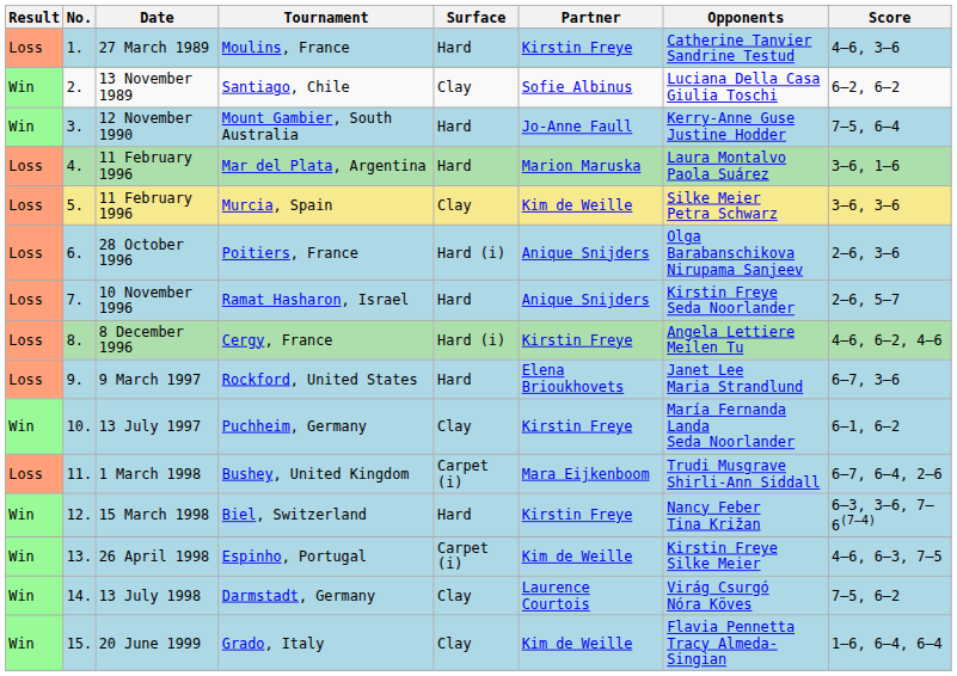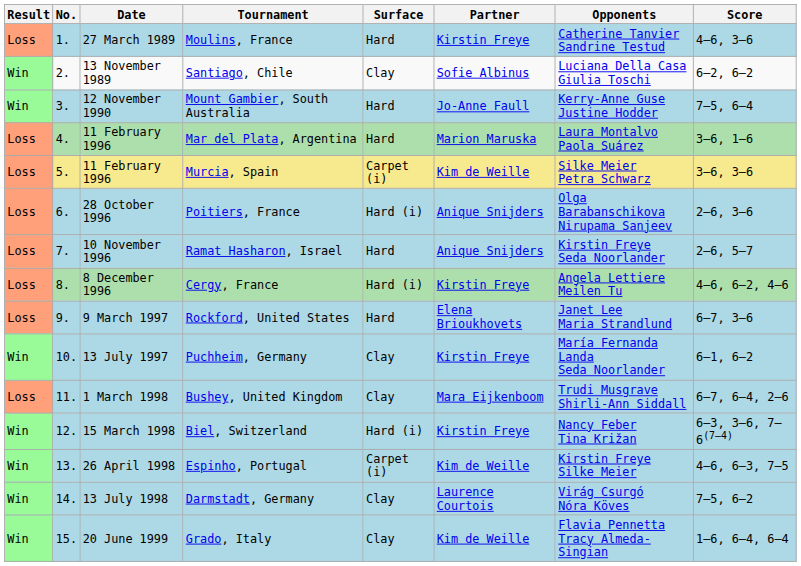 <table class="sortable wikitable">
 <tr>
 <th>Result</th>
 <th>No.</th>
 <th>Date</th>
 <th>Tournament</th>
 <th>Surface</th>
 <th>Partner</th>
 <th>Opponents</th>
 <th>Score</th>
 </tr>
 <tr style="background:lightblue;">
 <td style="background:#ffa07a;">Loss</td>
 <td>1.</td>
 <td>27 March 1989</td>
 <td><a href='#'>Moulins</a>, France</td>
 <td>Hard</td>
 <td> <a href='#'>Kirstin Freye</a></td>
 <td> <a href='#'>Catherine Tanvier</a> <br>  <a href='#'>Sandrine Testud</a></td>
 <td>4–6, 3–6</td>
 </tr>
 <tr>
 <td style="background:#98fb98;">Win</td>
 <td>2.</td>
 <td>13 November 1989</td>
 <td><a href='#'>Santiago</a>, Chile</td>
 <td>Clay</td>
 <td> <a href='#'>Sofie Albinus</a></td>
 <td> <a href='#'>Luciana Della Casa</a> <br>  <a href='#'>Giulia Toschi</a></td>
 <td>6–2, 6–2</td>
 </tr>
 <tr style="background:lightblue;">
 <td style="background:#98fb98;">Win</td>
 <td>3.</td>
 <td>12 November 1990</td>
 <td><a href='#'>Mount Gambier</a>, South Australia</td>
 <td>Hard</td>
 <td> <a href='#'>Jo-Anne Faull</a></td>
 <td> <a href='#'>Kerry-Anne Guse</a> <br>  <a href='#'>Justine Hodder</a></td>
 <td>7–5, 6–4</td>
 </tr>
 <tr style="background:#addfad;">
 <td style="background:#ffa07a;">Loss</td>
 <td>4.</td>
 <td>11 February 1996</td>
 <td><a href='#'>Mar del Plata</a>, Argentina</td>
 <td>Hard</td>
 <td> <a href='#'>Marion Maruska</a></td>
 <td> <a href='#'>Laura Montalvo</a> <br>  <a href='#'>Paola Suárez</a></td>
 <td>3–6, 1–6</td>
 </tr>
 <tr style="background:#f7e98e;">
 <td style="background:#ffa07a;">Loss</td>
 <td>5.</td>
 <td>11 February 1996</td>
 <td><a href='#'>Murcia</a>, Spain</td>
-<td>Clay</td>
+<td>Carpet (i)</td>
 <td> <a href='#'>Kim de Weille</a></td>
 <td> <a href='#'>Silke Meier</a> <br>  <a href='#'>Petra Schwarz</a></td>
 <td>3–6, 3–6</td>
 </tr>
 <tr bgcolor="lightblue">
 <td style="background:#ffa07a;">Loss</td>
 <td>6.</td>
 <td>28 October 1996</td>
 <td><a href='#'>Poitiers</a>, France</td>
 <td>Hard (i)</td>
 <td> <a href='#'>Anique Snijders</a></td>
 <td> <a href='#'>Olga Barabanschikova</a> <br>  <a href='#'>Nirupama Sanjeev</a></td>
 <td>2–6, 3–6</td>
 </tr>
 <tr style="background:lightblue;">
 <td style="background:#ffa07a;">Loss</td>
 <td>7.</td>
 <td>10 November 1996</td>
 <td><a href='#'>Ramat Hasharon</a>, Israel</td>
 <td>Hard</td>
 <td> <a href='#'>Anique Snijders</a></td>
 <td> <a href='#'>Kirstin Freye</a> <br>  <a href='#'>Seda Noorlander</a></td>
 <td>2–6, 5–7</td>
 </tr>
 <tr bgcolor="#ADDFAD">
 <td style="background:#ffa07a;">Loss</td>
 <td>8.</td>
 <td>8 December 1996</td>
 <td><a href='#'>Cergy</a>, France</td>
 <td>Hard (i)</td>
 <td> <a href='#'>Kirstin Freye</a></td>
 <td> <a href='#'>Angela Lettiere</a> <br>  <a href='#'>Meilen Tu</a></td>
 <td>4–6, 6–2, 4–6</td>
 </tr>
 <tr style="background:lightblue;">
 <td style="background:#ffa07a;">Loss</td>
 <td>9.</td>
 <td>9 March 1997</td>
 <td><a href='#'>Rockford</a>, United States</td>
 <td>Hard</td>
 <td> <a href='#'>Elena Brioukhovets</a></td>
 <td> <a href='#'>Janet Lee</a> <br>  <a href='#'>Maria Strandlund</a></td>
 <td>6–7, 3–6</td>
 </tr>
 <tr style="background:lightblue;">
 <td style="background:#98fb98;">Win</td>
 <td>10.</td>
 <td>13 July 1997</td>
 <td><a href='#'>Puchheim</a>, Germany</td>
 <td>Clay</td>
 <td> <a href='#'>Kirstin Freye</a></td>
 <td> <a href='#'>María Fernanda Landa</a> <br>  <a href='#'>Seda Noorlander</a></td>
 <td>6–1, 6–2</td>
 </tr>
 <tr style="background:lightblue;">
 <td style="background:#ffa07a;">Loss</td>
 <td>11.</td>
 <td>1 March 1998</td>
 <td><a href='#'>Bushey</a>, United Kingdom</td>
-<td>Carpet (i)</td>
+<td>Clay</td>
 <td> <a href='#'>Mara Eijkenboom</a></td>
 <td> <a href='#'>Trudi Musgrave</a> <br>  <a href='#'>Shirli-Ann Siddall</a></td>
 <td>6–7, 6–4, 2–6</td>
 </tr>
 <tr style="background:lightblue;">
 <td style="background:#98fb98;">Win</td>
 <td>12.</td>
 <td>15 March 1998</td>
 <td><a href='#'>Biel</a>, Switzerland</td>
-<td>Hard</td>
+<td>Hard (i)</td>
 <td> <a href='#'>Kirstin Freye</a></td>
 <td> <a href='#'>Nancy Feber</a> <br>  <a href='#'>Tina Križan</a></td>
 <td>6–3, 3–6, 7–6<sup>(7–4)</sup></td>
 </tr>
 <tr style="background:lightblue;">
 <td style="background:#98fb98;">Win</td>
 <td>13.</td>
 <td>26 April 1998</td>
 <td><a href='#'>Espinho</a>, Portugal</td>
 <td>Carpet (i)</td>
 <td> <a href='#'>Kim de Weille</a></td>
 <td> <a href='#'>Kirstin Freye</a> <br>  <a href='#'>Silke Meier</a></td>
 <td>4–6, 6–3, 7–5</td>
 </tr>
 <tr style="background:lightblue;">
 <td style="background:#98fb98;">Win</td>
 <td>14.</td>
 <td>13 July 1998</td>
 <td><a href='#'>Darmstadt</a>, Germany</td>
 <td>Clay</td>
 <td> <a href='#'>Laurence Courtois</a></td>
 <td> <a href='#'>Virág Csurgó</a> <br>  <a href='#'>Nóra Köves</a></td>
 <td>7–5, 6–2</td>
 </tr>
 <tr style="background:lightblue;">
 <td style="background:#98fb98;">Win</td>
 <td>15.</td>
 <td>20 June 1999</td>
 <td><a href='#'>Grado</a>, Italy</td>
 <td>Clay</td>
 <td> <a href='#'>Kim de Weille</a></td>
 <td> <a href='#'>Flavia Pennetta</a> <br>  <a href='#'>Tracy Almeda-Singian</a></td>
 <td>1–6, 6–4, 6–4</td>
 </tr>
 </table>
